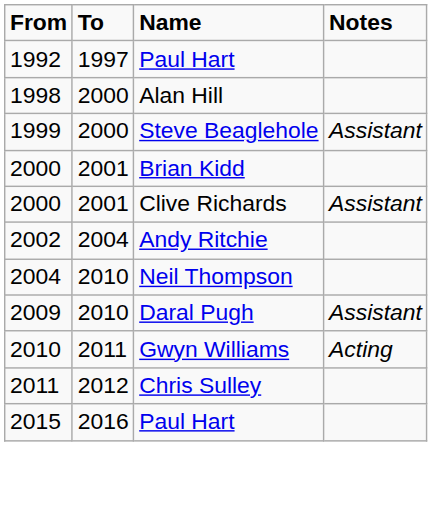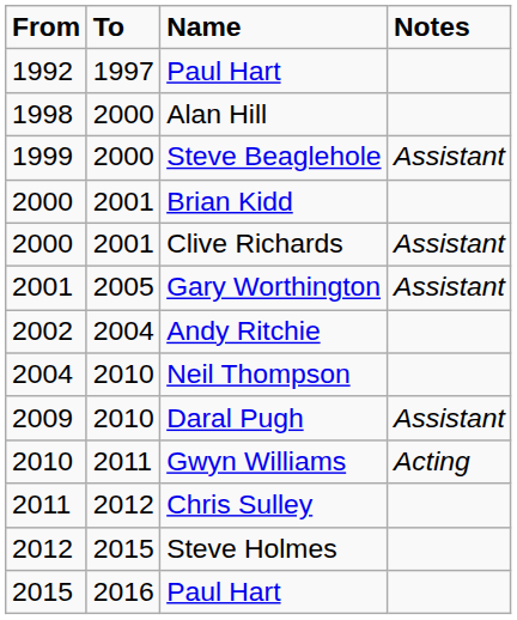 <table class="wikitable" style="text-align: left;">
 <tr>
 <td><strong>From</strong></td>
 <td><strong>To</strong></td>
 <td><strong>Name</strong></td>
 <td><strong>Notes</strong></td>
 </tr>
 <tr>
 <td>1992</td>
 <td>1997</td>
 <td><a href='#'>Paul Hart</a></td>
 <td></td>
 </tr>
 <tr>
 <td>1998</td>
 <td>2000</td>
 <td>Alan Hill</td>
 <td></td>
 </tr>
 <tr>
 <td>1999</td>
 <td>2000</td>
 <td><a href='#'>Steve Beaglehole</a></td>
 <td><em>Assistant</em></td>
 </tr>
 <tr>
 <td>2000</td>
 <td>2001</td>
 <td><a href='#'>Brian Kidd</a></td>
 <td></td>
 </tr>
 <tr>
 <td>2000</td>
 <td>2001</td>
 <td>Clive Richards</td>
 <td><em>Assistant</em></td>
 </tr>
 <tr>
+<td>2001</td>
+<td>2005</td>
+<td><a href='#'>Gary Worthington</a></td>
+<td><em>Assistant</em></td>
+</tr>
+<tr>
 <td>2002</td>
 <td>2004</td>
 <td><a href='#'>Andy Ritchie</a></td>
 <td></td>
 </tr>
 <tr>
 <td>2004</td>
 <td>2010</td>
 <td><a href='#'>Neil Thompson</a></td>
 <td></td>
 </tr>
 <tr>
 <td>2009</td>
 <td>2010</td>
 <td><a href='#'>Daral Pugh</a></td>
 <td><em>Assistant</em></td>
 </tr>
 <tr>
 <td>2010</td>
 <td>2011</td>
 <td><a href='#'>Gwyn Williams</a></td>
 <td><em>Acting</em></td>
 </tr>
 <tr>
 <td>2011</td>
 <td>2012</td>
 <td><a href='#'>Chris Sulley</a></td>
 <td></td>
 </tr>
 <tr>
+<td>2012</td>
+<td>2015</td>
+<td>Steve Holmes</td>
+<td></td>
+</tr>
+<tr>
 <td>2015</td>
 <td>2016</td>
 <td><a href='#'>Paul Hart</a></td>
 <td></td>
 </tr>
 </table>
